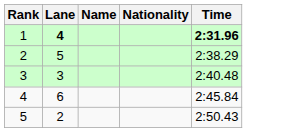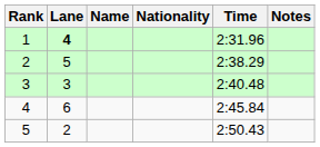 <table class="wikitable sortable" style="text-align:center">
 <tr>
 <th>Rank</th>
 <th>Lane</th>
 <th>Name</th>
 <th>Nationality</th>
 <th>Time</th>
+<th>Notes</th>
 </tr>
 <tr bgcolor=ccffcc>
 <td>1</td>
 <td><strong>4</strong></td>
 <td align=left></td>
 <td align=left></td>
-<td><strong>2:31.96</strong></td>
+<td>2:31.96</td>
+<td><strong></strong></td>
 </tr>
 <tr bgcolor=ccffcc>
 <td>2</td>
 <td>5</td>
 <td align=left></td>
 <td align=left></td>
 <td>2:38.29</td>
+<td><strong></strong></td>
 </tr>
 <tr bgcolor=ccffcc>
 <td>3</td>
 <td>3</td>
 <td align=left></td>
 <td align=left></td>
 <td>2:40.48</td>
+<td><strong></strong></td>
 </tr>
 <tr>
 <td>4</td>
 <td>6</td>
 <td align=left></td>
 <td align=left></td>
 <td>2:45.84</td>
+<td></td>
 </tr>
 <tr>
 <td>5</td>
 <td>2</td>
 <td align=left></td>
 <td align=left></td>
 <td>2:50.43</td>
+<td></td>
 </tr>
 </table>
